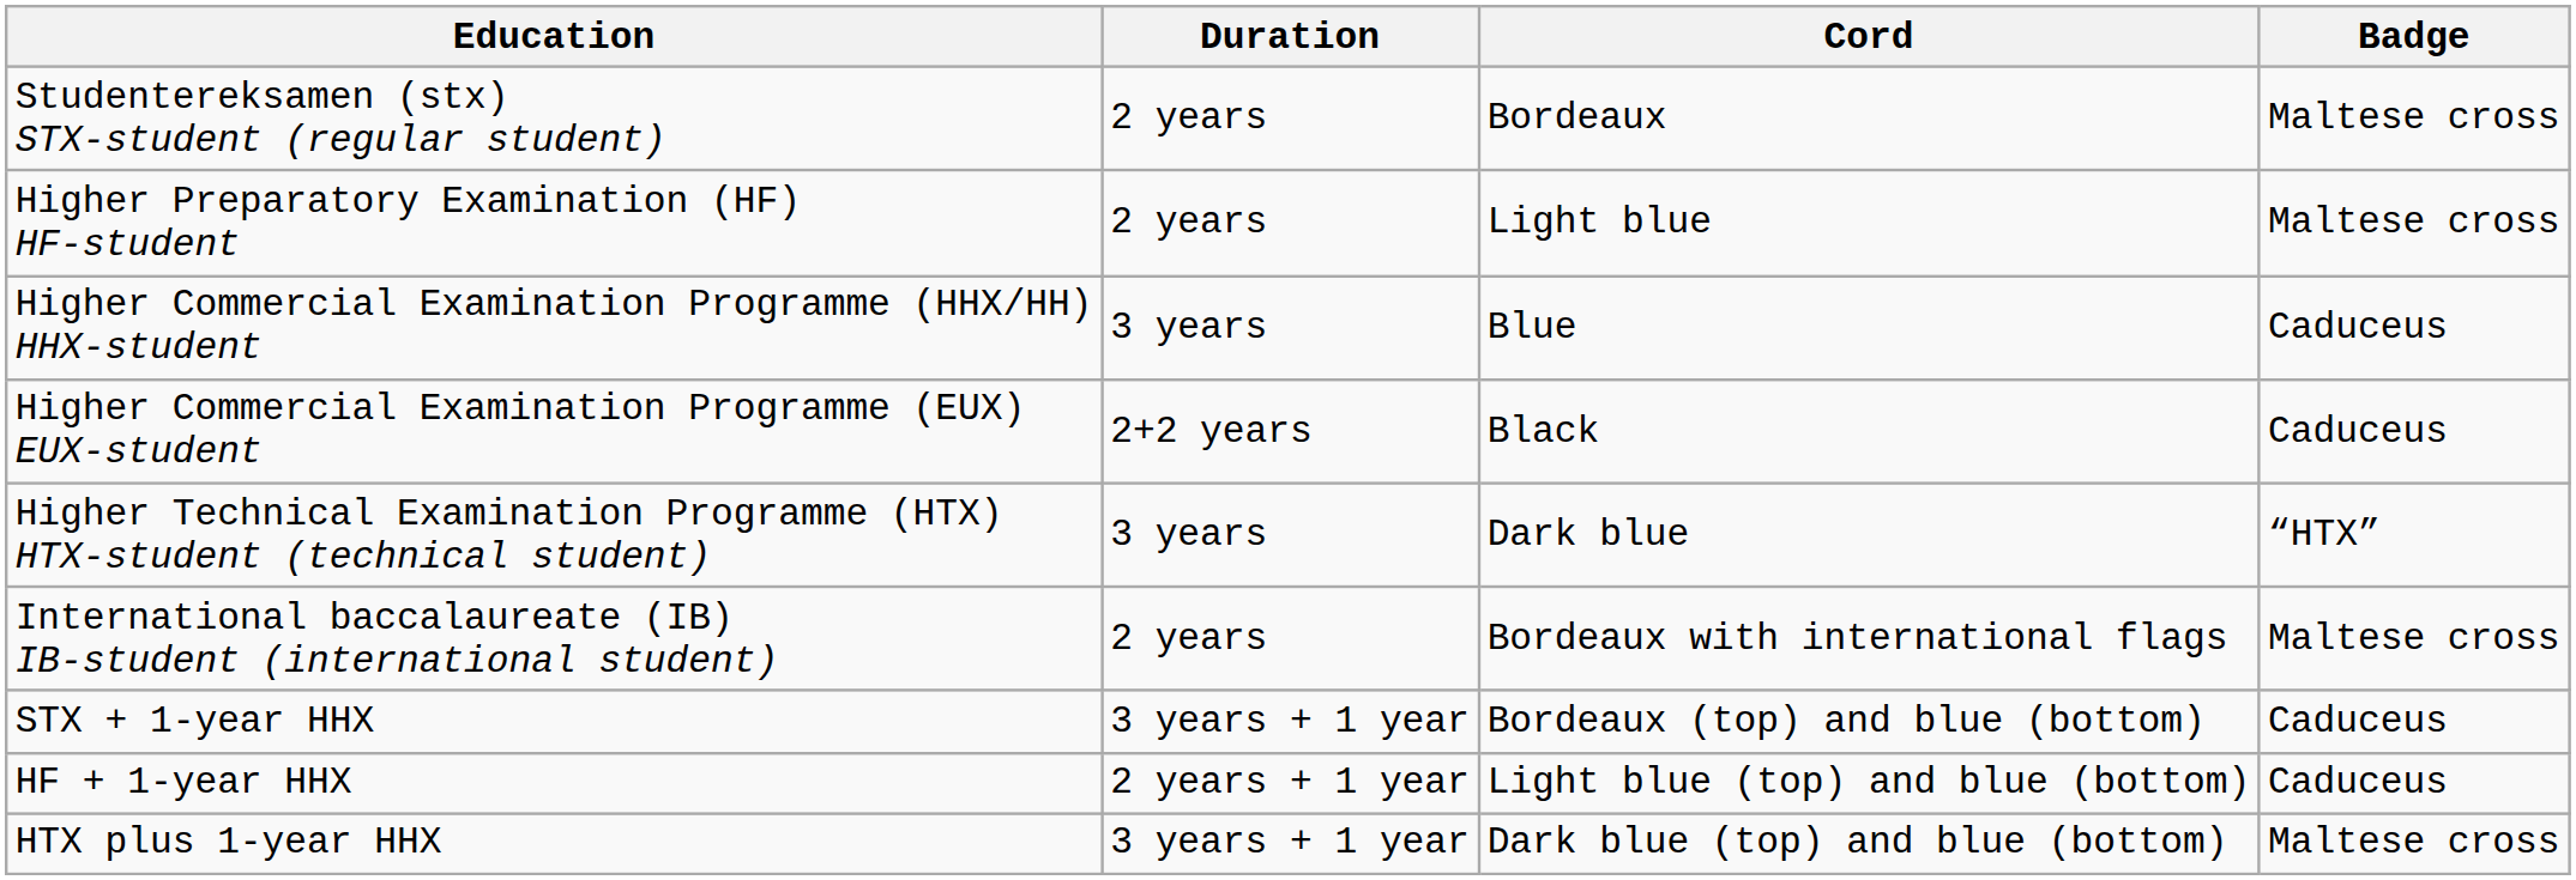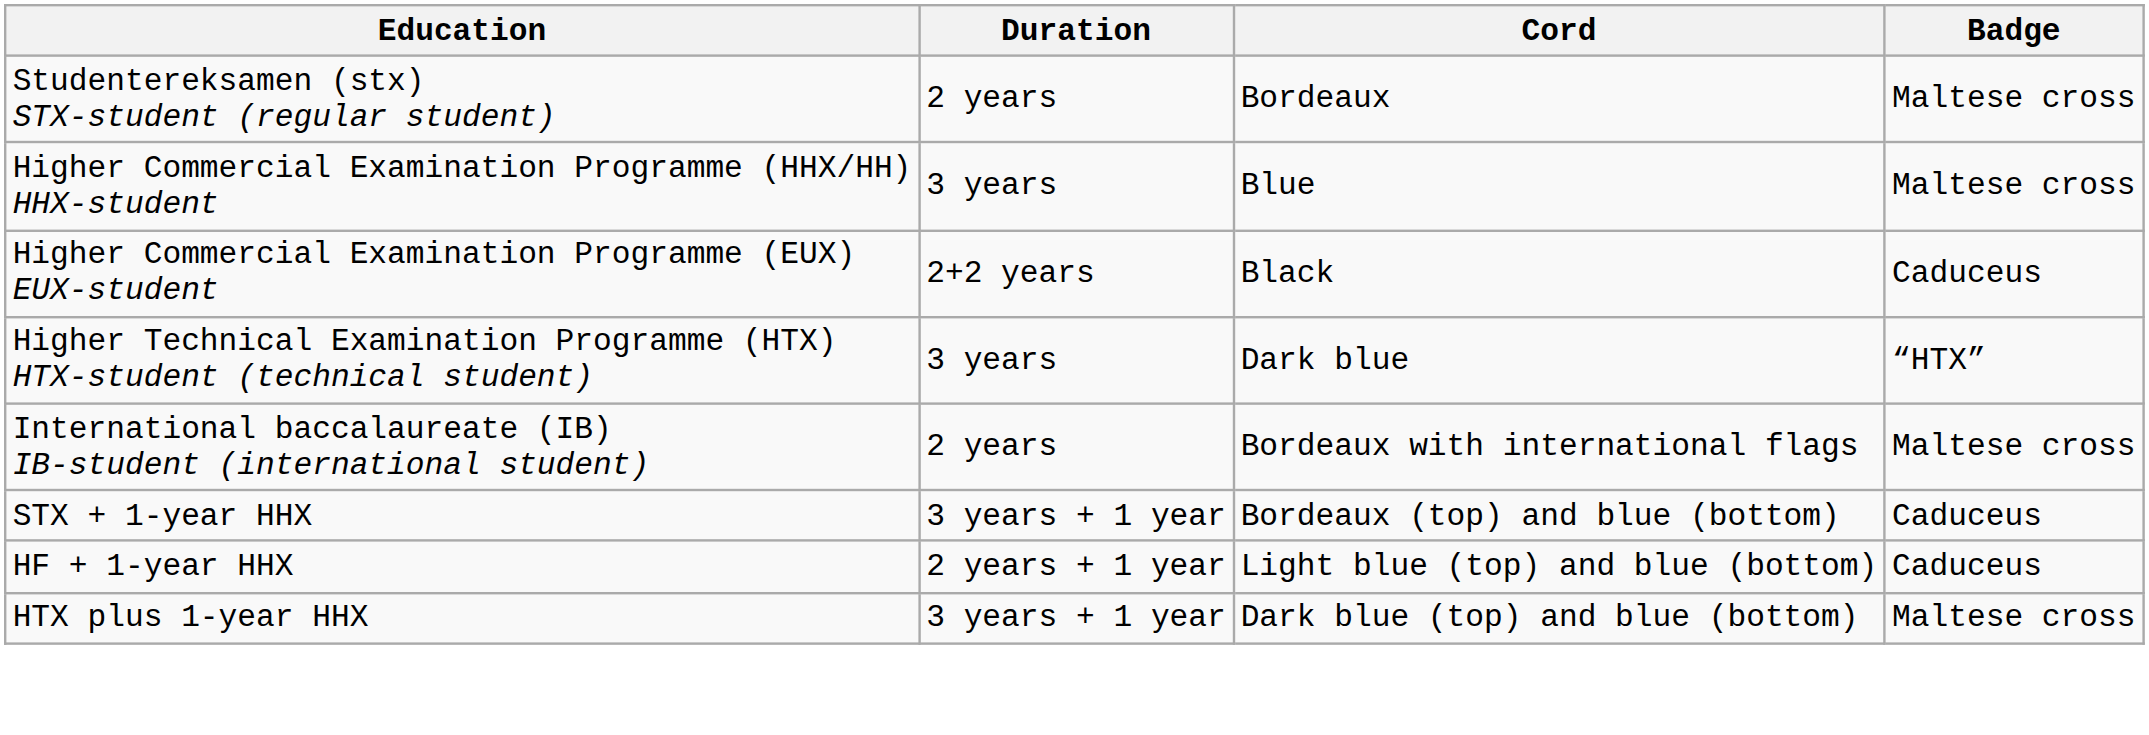 <table class="wikitable">
 <tr>
 <th>Education</th>
 <th>Duration</th>
 <th>Cord</th>
 <th>Badge</th>
 </tr>
 <tr>
 <td>Studentereksamen (stx)<br><em>STX-student (regular student)</em></td>
 <td>2 years</td>
 <td>Bordeaux</td>
 <td>Maltese cross</td>
 </tr>
 <tr>
-<td>Higher Preparatory Examination (HF)<br><em>HF-student</em></td>
-<td>2 years</td>
-<td>Light blue</td>
-<td>Maltese cross</td>
-</tr>
-<tr>
 <td>Higher Commercial Examination Programme (HHX/HH)<br><em>HHX-student</em></td>
 <td>3 years</td>
 <td>Blue</td>
-<td>Caduceus</td>
+<td>Maltese cross</td>
 </tr>
 <tr>
 <td>Higher Commercial Examination Programme (EUX)<br><em>EUX-student</em></td>
 <td>2+2 years</td>
 <td>Black</td>
 <td>Caduceus</td>
 </tr>
 <tr>
 <td>Higher Technical Examination Programme (HTX)<br><em>HTX-student (technical student)</em></td>
 <td>3 years</td>
 <td>Dark blue</td>
 <td>“HTX”</td>
 </tr>
 <tr>
 <td>International baccalaureate (IB)<br><em>IB-student (international student)</em></td>
 <td>2 years</td>
 <td>Bordeaux with international flags</td>
 <td>Maltese cross</td>
 </tr>
 <tr>
 <td>STX + 1-year HHX</td>
 <td>3 years + 1 year</td>
 <td>Bordeaux (top) and blue (bottom)</td>
 <td>Caduceus</td>
 </tr>
 <tr>
 <td>HF + 1-year HHX</td>
 <td>2 years + 1 year</td>
 <td>Light blue (top) and blue (bottom)</td>
 <td>Caduceus</td>
 </tr>
 <tr>
 <td>HTX plus 1-year HHX</td>
 <td>3 years + 1 year</td>
 <td>Dark blue (top) and blue (bottom)</td>
 <td>Maltese cross</td>
 </tr>
 </table>
